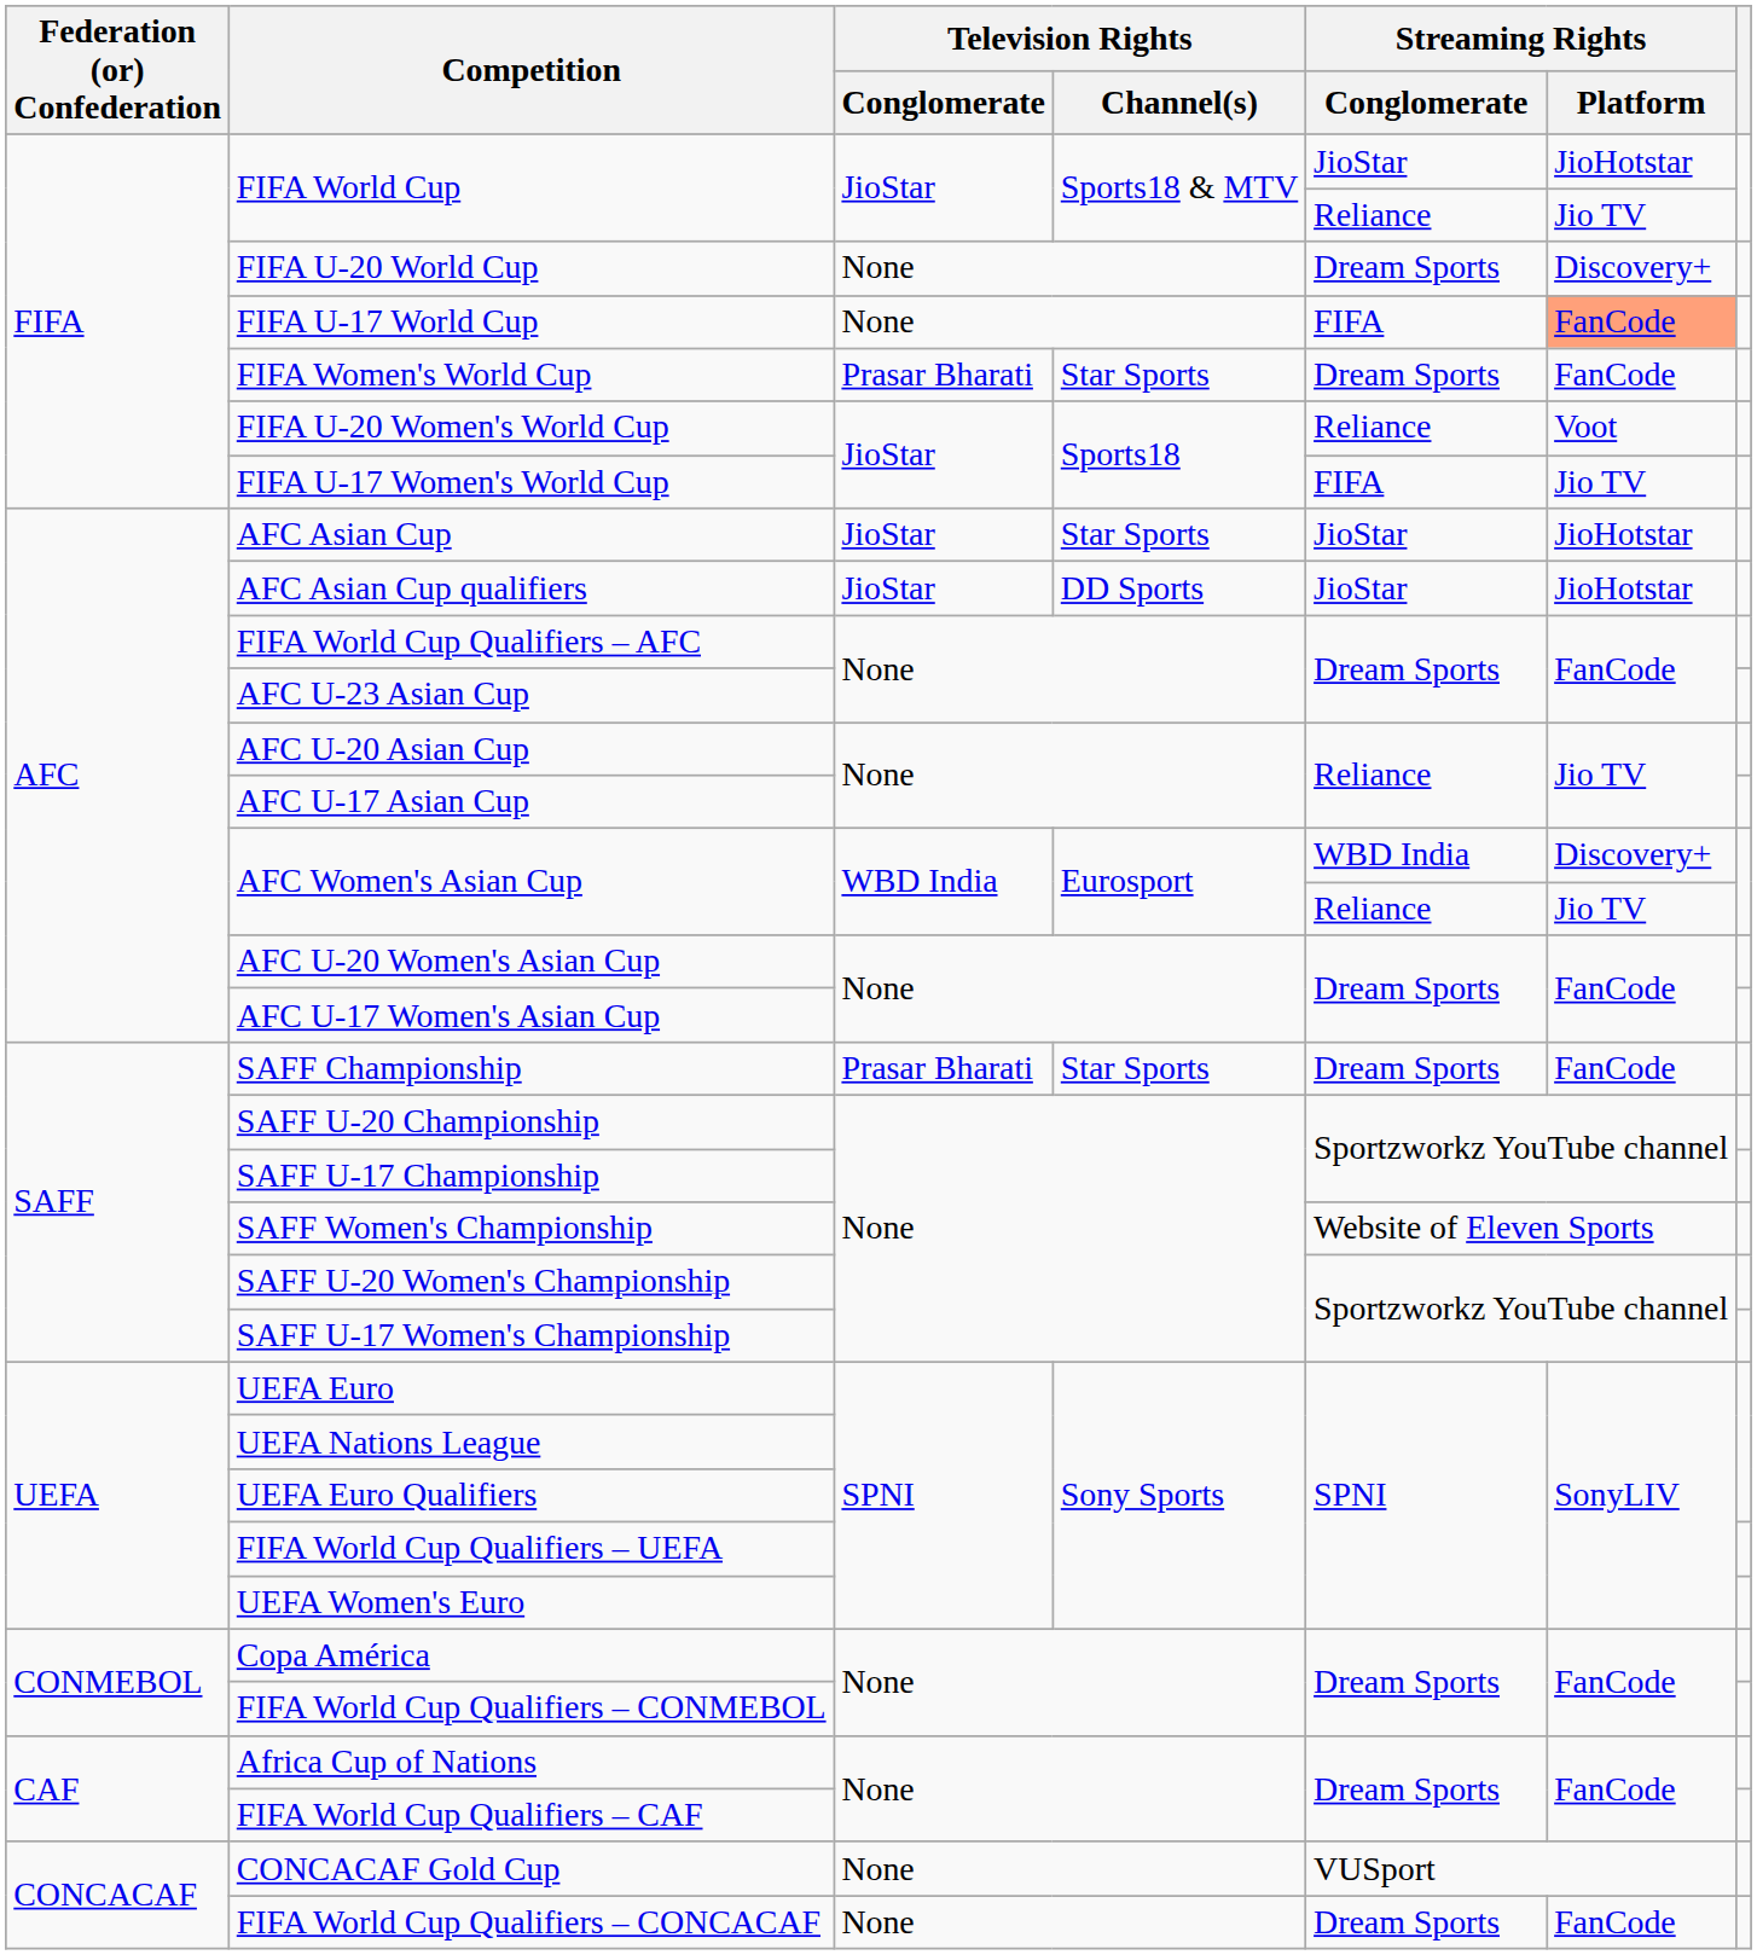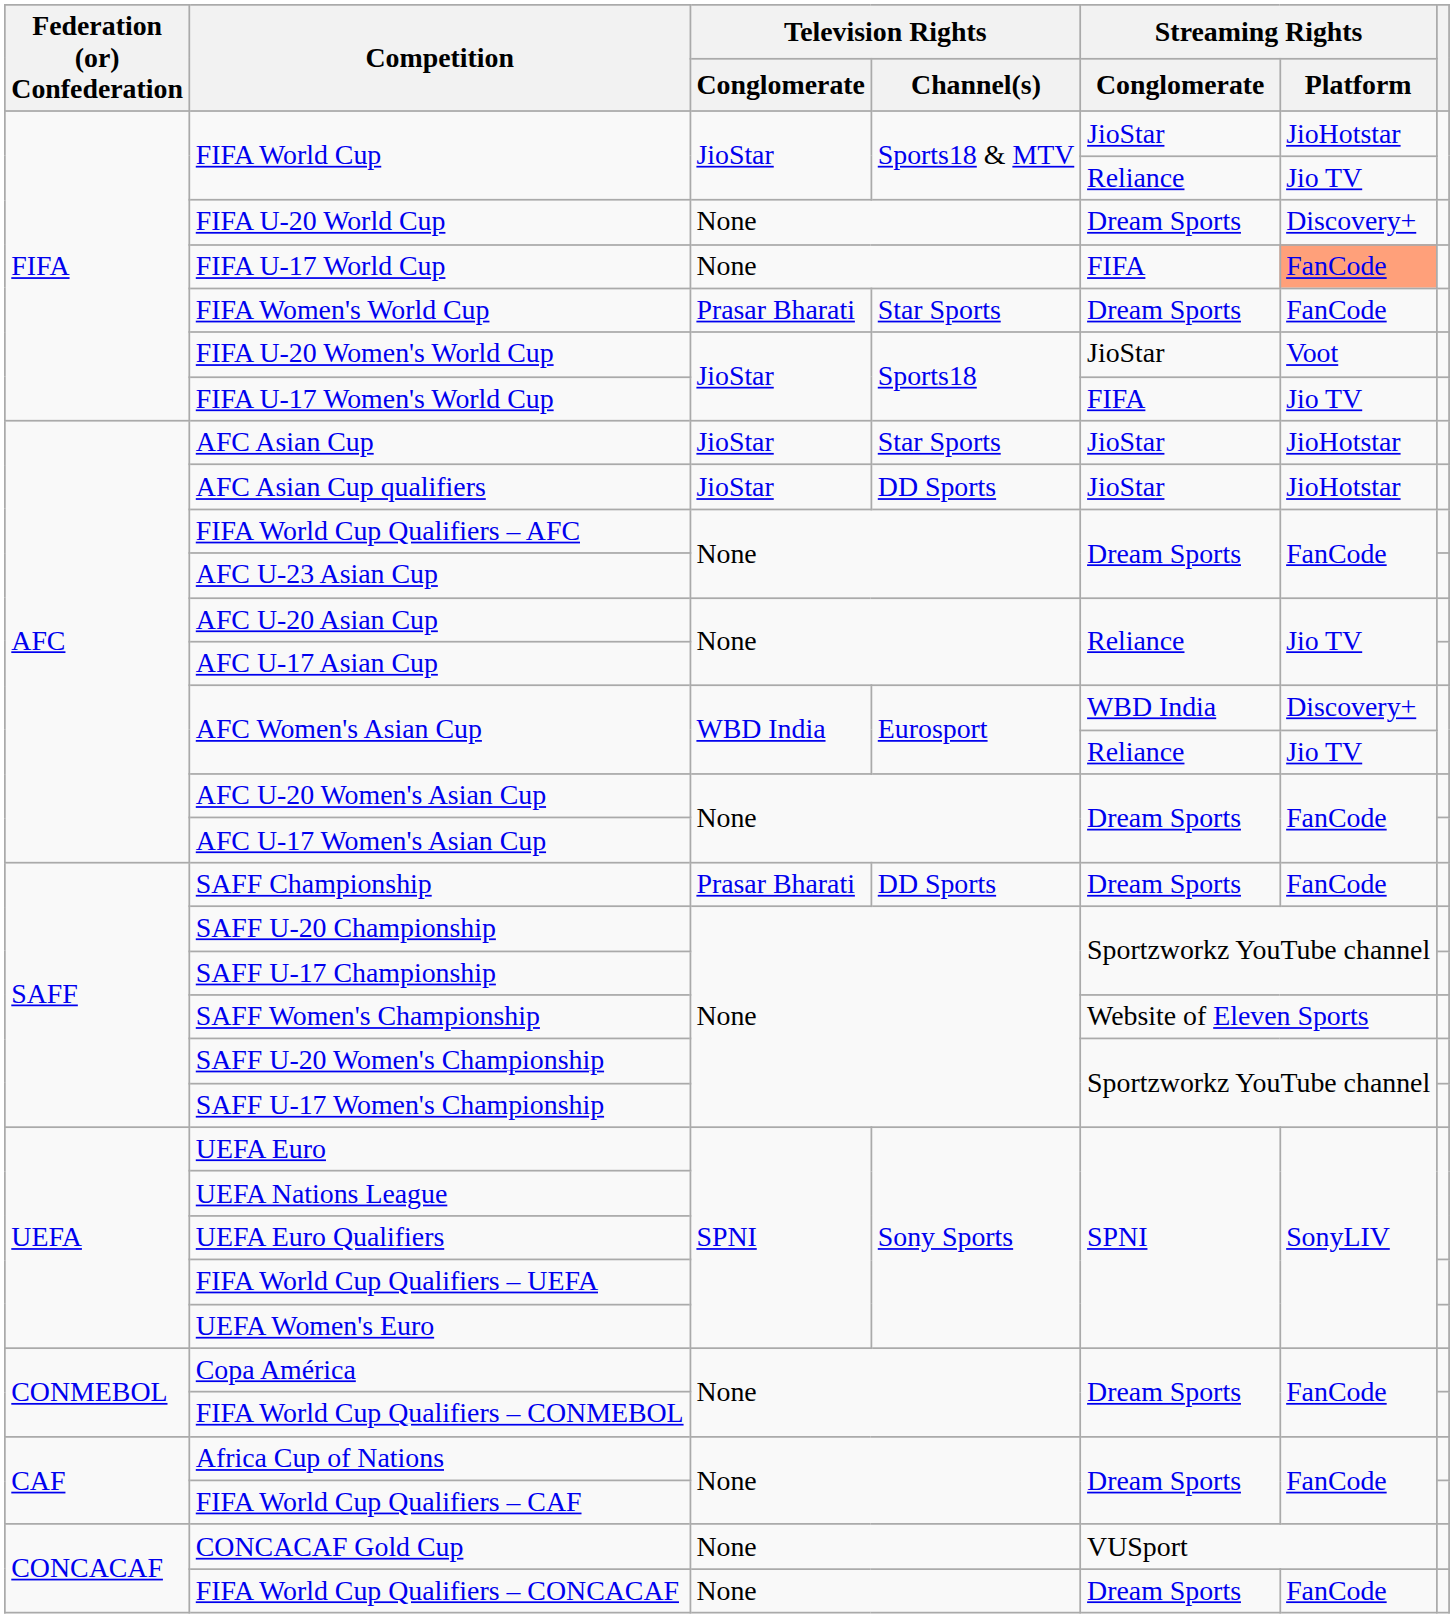 <table class="wikitable">
 <tr>
 <th rowspan="2">Federation<br>(or)<br>Confederation</th>
 <th rowspan="2">Competition</th>
 <th colspan="2">Television Rights</th>
 <th colspan="2">Streaming Rights</th>
 <th rowspan="2"></th>
 </tr>
 <tr>
 <th>Conglomerate</th>
 <th>Channel(s)</th>
 <th>Conglomerate</th>
 <th>Platform</th>
 </tr>
 <tr>
 <td rowspan="7"><a href='#'>FIFA</a></td>
 <td rowspan="2"><a href='#'>FIFA World Cup</a></td>
 <td rowspan="2"><a href='#'>JioStar</a></td>
 <td rowspan="2"><a href='#'>Sports18</a> & <a href='#'>MTV</a></td>
 <td><a href='#'>JioStar</a></td>
 <td><a href='#'>JioHotstar</a></td>
 <td rowspan="2"></td>
 </tr>
 <tr>
 <td><a href='#'>Reliance</a></td>
 <td><a href='#'>Jio TV</a></td>
 </tr>
 <tr>
 <td><a href='#'>FIFA U-20 World Cup</a></td>
 <td colspan="2">None</td>
 <td><a href='#'>Dream Sports</a></td>
 <td><a href='#'>Discovery+</a></td>
 <td></td>
 </tr>
 <tr>
 <td><a href='#'>FIFA U-17 World Cup</a></td>
 <td colspan="2">None</td>
 <td><a href='#'>FIFA</a></td>
 <td style="background: lightsalmon;"><a href='#'>FanCode</a></td>
 <td></td>
 </tr>
 <tr>
 <td><a href='#'>FIFA Women's World Cup</a></td>
 <td><a href='#'>Prasar Bharati</a></td>
 <td rowspan="1"><a href='#'>Star Sports</a></td>
 <td><a href='#'>Dream Sports</a></td>
 <td><a href='#'>FanCode</a></td>
 <td></td>
 </tr>
 <tr>
 <td><a href='#'>FIFA U-20 Women's World Cup</a></td>
 <td rowspan=2><a href='#'>JioStar</a></td>
 <td rowspan=2><a href='#'>Sports18</a></td>
-<td><a href='#'>Reliance</a></td>
+<td>JioStar</td>
 <td><a href='#'>Voot</a></td>
 <td></td>
 </tr>
 <tr>
 <td><a href='#'>FIFA U-17 Women's World Cup</a></td>
 <td><a href='#'>FIFA</a></td>
 <td><a href='#'>Jio TV</a></td>
 <td></td>
 </tr>
 <tr>
 <td rowspan="10"><a href='#'>AFC</a></td>
 <td><a href='#'>AFC Asian Cup</a></td>
 <td><a href='#'>JioStar</a></td>
 <td><a href='#'>Star Sports</a></td>
 <td><a href='#'>JioStar</a></td>
 <td><a href='#'>JioHotstar</a></td>
 <td></td>
 </tr>
 <tr>
 <td><a href='#'>AFC Asian Cup qualifiers</a></td>
 <td rowspan="1"><a href='#'>JioStar</a></td>
 <td><a href='#'>DD Sports</a></td>
 <td rowspan="1"><a href='#'>JioStar</a></td>
 <td rowspan="1"><a href='#'>JioHotstar</a></td>
 <td rowspan="1"></td>
 </tr>
 <tr>
 <td><a href='#'>FIFA World Cup Qualifiers – AFC</a></td>
 <td colspan="2" rowspan="2">None</td>
 <td rowspan="2"><a href='#'>Dream Sports</a></td>
 <td rowspan="2"><a href='#'>FanCode</a></td>
 </tr>
 <tr>
 <td><a href='#'>AFC U-23 Asian Cup</a></td>
 <td></td>
 </tr>
 <tr>
 <td><a href='#'>AFC U-20 Asian Cup</a></td>
 <td colspan="2" rowspan="2">None</td>
 <td rowspan="2"><a href='#'>Reliance</a></td>
 <td rowspan="2"><a href='#'>Jio TV</a></td>
 <td></td>
 </tr>
 <tr>
 <td><a href='#'>AFC U-17 Asian Cup</a></td>
 <td></td>
 </tr>
 <tr>
 <td rowspan="2"><a href='#'>AFC Women's Asian Cup</a></td>
 <td rowspan="2"><a href='#'>WBD India</a></td>
 <td rowspan="2"><a href='#'>Eurosport</a></td>
 <td><a href='#'>WBD India</a></td>
 <td><a href='#'>Discovery+</a></td>
 <td rowspan="2"></td>
 </tr>
 <tr>
 <td><a href='#'>Reliance</a></td>
 <td><a href='#'>Jio TV</a></td>
 </tr>
 <tr>
 <td><a href='#'>AFC U-20 Women's Asian Cup</a></td>
 <td colspan="2" rowspan="2">None</td>
 <td rowspan="2"><a href='#'>Dream Sports</a></td>
 <td rowspan="2"><a href='#'>FanCode</a></td>
 <td></td>
 </tr>
 <tr>
 <td><a href='#'>AFC U-17 Women's Asian Cup</a></td>
 <td></td>
 </tr>
 <tr>
 <td rowspan="6"><a href='#'>SAFF</a></td>
 <td><a href='#'>SAFF Championship</a></td>
 <td><a href='#'>Prasar Bharati</a></td>
-<td><a href='#'>Star Sports</a></td>
+<td><a href='#'>DD Sports</a></td>
 <td><a href='#'>Dream Sports</a></td>
 <td><a href='#'>FanCode</a></td>
 <td></td>
 </tr>
 <tr>
 <td><a href='#'>SAFF U-20 Championship</a></td>
 <td colspan="2" rowspan="5">None</td>
 <td colspan="2" rowspan="2">Sportzworkz YouTube channel</td>
 <td></td>
 </tr>
 <tr>
 <td><a href='#'>SAFF U-17 Championship</a></td>
 <td></td>
 </tr>
 <tr>
 <td><a href='#'>SAFF Women's Championship</a></td>
 <td colspan="2">Website of <a href='#'>Eleven Sports</a></td>
 <td></td>
 </tr>
 <tr>
 <td><a href='#'>SAFF U-20 Women's Championship</a></td>
 <td colspan="2" rowspan="2">Sportzworkz YouTube channel</td>
 <td></td>
 </tr>
 <tr>
 <td><a href='#'>SAFF U-17 Women's Championship</a></td>
 <td></td>
 </tr>
 <tr>
 <td rowspan="5"><a href='#'>UEFA</a></td>
 <td><a href='#'>UEFA Euro</a></td>
 <td rowspan="5"><a href='#'>SPNI</a></td>
 <td rowspan="5"><a href='#'>Sony Sports</a></td>
 <td rowspan="5"><a href='#'>SPNI</a></td>
 <td rowspan="5"><a href='#'>SonyLIV</a></td>
 <td rowspan="3"></td>
 </tr>
 <tr>
 <td><a href='#'>UEFA Nations League</a></td>
 </tr>
 <tr>
 <td><a href='#'>UEFA Euro Qualifiers</a></td>
 </tr>
 <tr>
 <td><a href='#'>FIFA World Cup Qualifiers – UEFA</a></td>
 <td></td>
 </tr>
 <tr>
 <td><a href='#'>UEFA Women's Euro</a></td>
 <td></td>
 </tr>
 <tr>
 <td rowspan="2"><a href='#'>CONMEBOL</a></td>
 <td><a href='#'>Copa América</a></td>
 <td colspan="2" rowspan="2">None</td>
 <td rowspan="2"><a href='#'>Dream Sports</a></td>
 <td rowspan="2"><a href='#'>FanCode</a></td>
 <td></td>
 </tr>
 <tr>
 <td><a href='#'>FIFA World Cup Qualifiers – CONMEBOL</a></td>
 <td></td>
 </tr>
 <tr>
 <td rowspan=2><a href='#'>CAF</a></td>
 <td><a href='#'>Africa Cup of Nations</a></td>
 <td colspan="2" rowspan="2">None</td>
 <td rowspan="2"><a href='#'>Dream Sports</a></td>
 <td rowspan="2"><a href='#'>FanCode</a></td>
 <td></td>
 </tr>
 <tr>
 <td><a href='#'>FIFA World Cup Qualifiers – CAF</a></td>
 <td></td>
 </tr>
 <tr>
 <td rowspan="2"><a href='#'>CONCACAF</a></td>
 <td><a href='#'>CONCACAF Gold Cup</a></td>
 <td colspan="2">None</td>
 <td colspan="2">VUSport</td>
 <td></td>
 </tr>
 <tr>
 <td><a href='#'>FIFA World Cup Qualifiers – CONCACAF</a></td>
 <td colspan="2">None</td>
 <td><a href='#'>Dream Sports</a></td>
 <td><a href='#'>FanCode</a></td>
 <td></td>
 </tr>
 </table>
